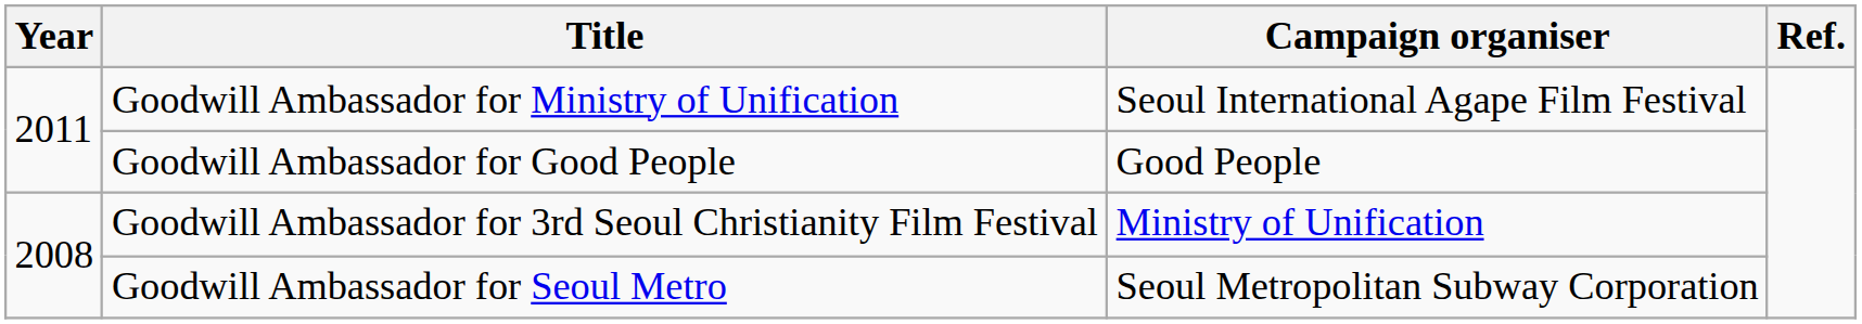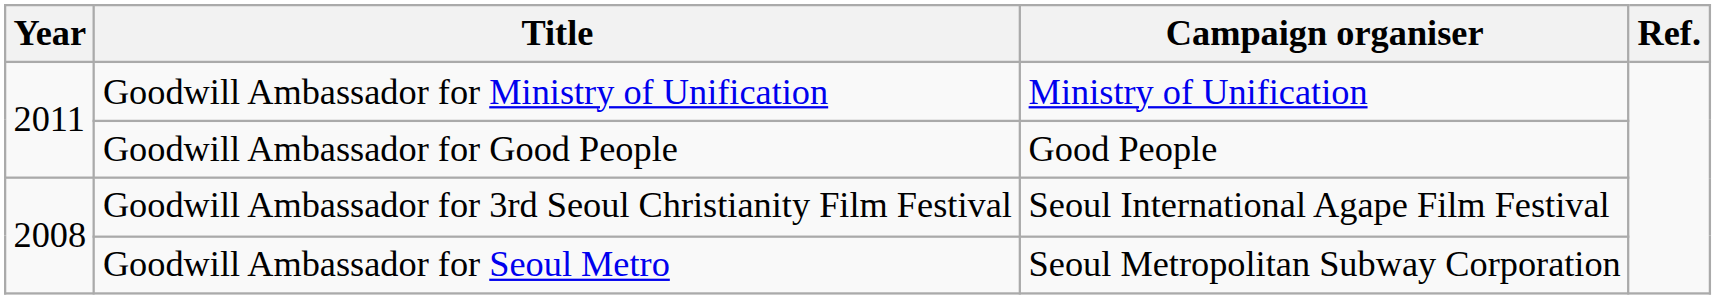 <table class="wikitable plainrowheaders">
 <tr align=center>
 <th>Year</th>
 <th>Title</th>
 <th>Campaign organiser</th>
 <th>Ref.</th>
 </tr>
 <tr>
 <td rowspan="2">2011</td>
 <td>Goodwill Ambassador for <a href='#'>Ministry of Unification</a></td>
-<td>Seoul International Agape Film Festival</td>
+<td><a href='#'>Ministry of Unification</a></td>
 <td rowspan=4></td>
 </tr>
 <tr>
 <td>Goodwill Ambassador for Good People</td>
 <td>Good People</td>
 </tr>
 <tr>
 <td rowspan="2">2008</td>
 <td>Goodwill Ambassador for 3rd Seoul Christianity Film Festival</td>
-<td><a href='#'>Ministry of Unification</a></td>
+<td>Seoul International Agape Film Festival</td>
 </tr>
 <tr>
 <td>Goodwill Ambassador for <a href='#'>Seoul Metro</a></td>
 <td>Seoul Metropolitan Subway Corporation</td>
 </tr>
 </table>
